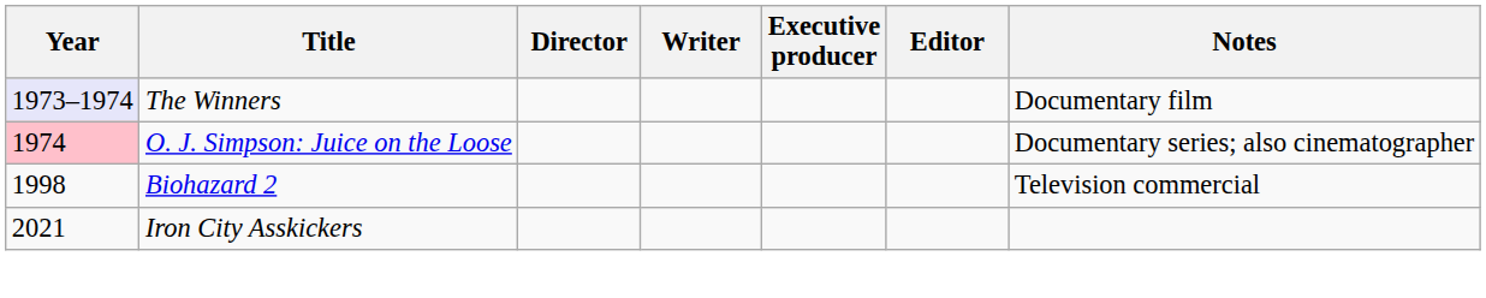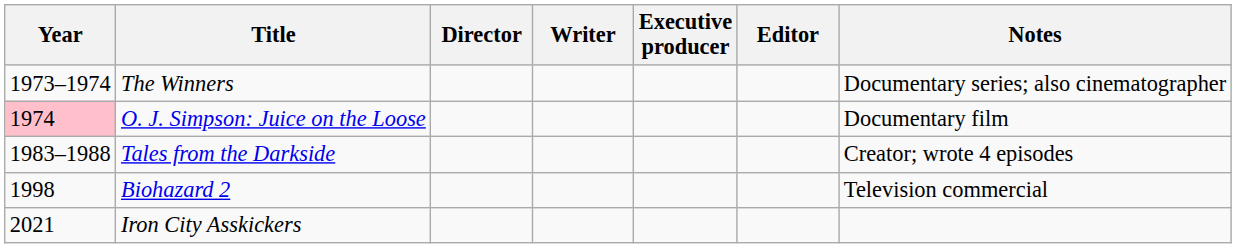 <table class="wikitable">
 <tr>
 <th>Year</th>
 <th>Title</th>
 <th width="65">Director</th>
 <th width="65">Writer</th>
 <th width="65">Executive producer</th>
 <th width="65">Editor</th>
 <th>Notes</th>
 </tr>
 <tr>
-<td style="background: lavender;">1973–1974</td>
+<td>1973–1974</td>
 <td><em>The Winners</em></td>
 <td></td>
 <td></td>
 <td></td>
 <td></td>
-<td>Documentary film</td>
+<td>Documentary series; also cinematographer</td>
 </tr>
 <tr>
 <td style="background: pink;">1974</td>
 <td><em><a href='#'>O. J. Simpson: Juice on the Loose</a></em></td>
 <td></td>
 <td></td>
 <td></td>
 <td></td>
-<td>Documentary series; also cinematographer</td>
+<td>Documentary film</td>
+</tr>
+<tr>
+<td>1983–1988</td>
+<td><em><a href='#'>Tales from the Darkside</a></em></td>
+<td></td>
+<td></td>
+<td></td>
+<td></td>
+<td>Creator; wrote 4 episodes</td>
 </tr>
 <tr>
 <td>1998</td>
 <td><em><a href='#'>Biohazard 2</a></em></td>
 <td></td>
 <td></td>
 <td></td>
 <td></td>
 <td>Television commercial</td>
 </tr>
 <tr>
 <td>2021</td>
 <td><em>Iron City Asskickers</em></td>
 <td></td>
 <td></td>
 <td></td>
 <td></td>
 <td></td>
 </tr>
 </table>
